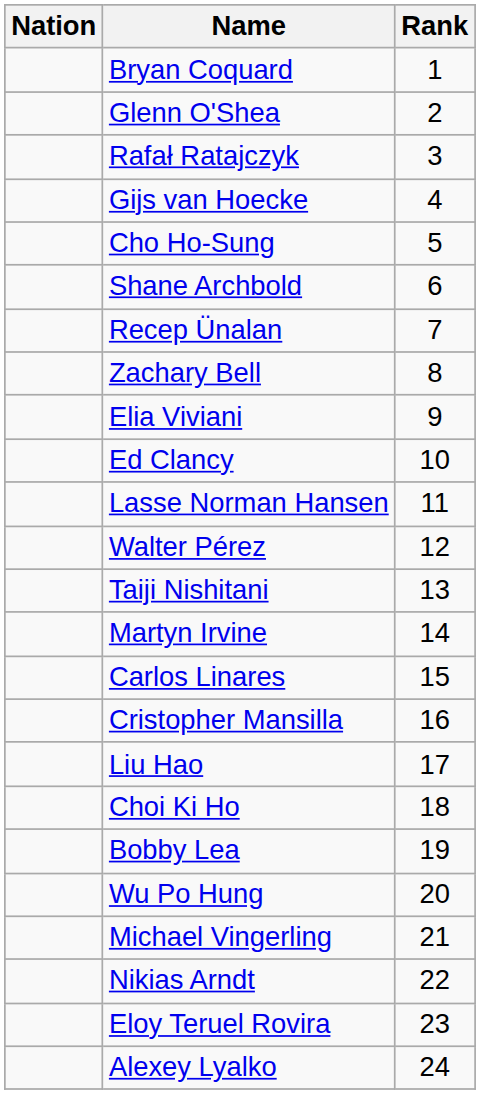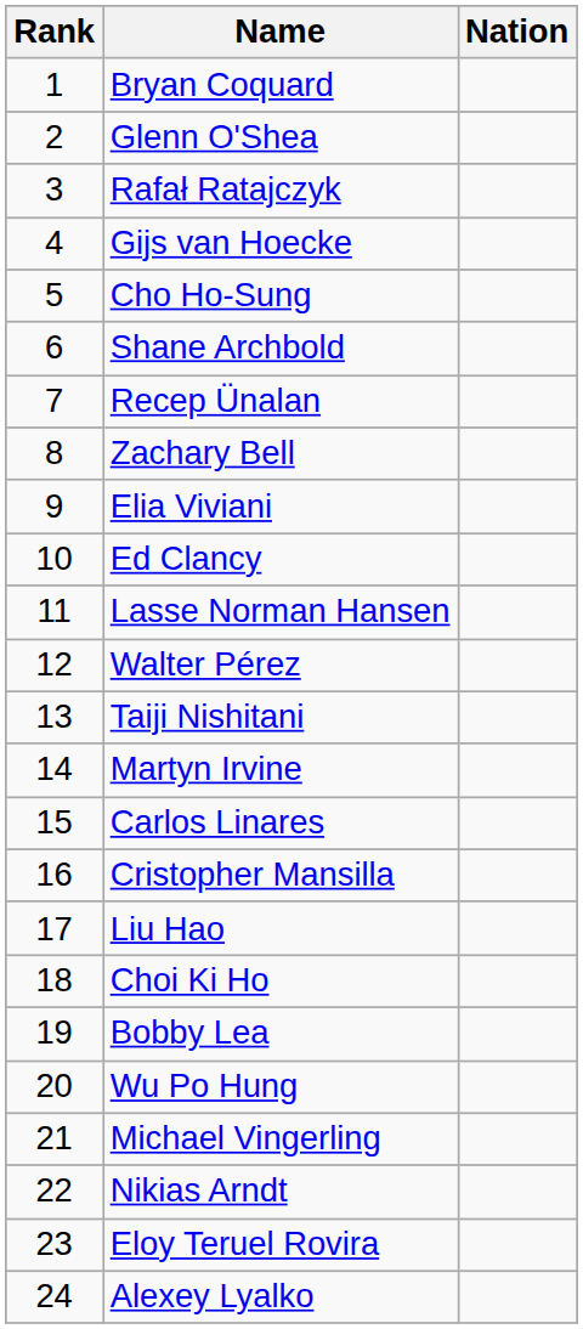 <table class="wikitable sortable" style="text-align:center">
 <tr>
+<th>Rank</th>
+<th>Name</th>
 <th>Nation</th>
-<th>Name</th>
-<th>Rank</th>
 </tr>
 <tr>
+<td>1</td>
+<td align=left><a href='#'>Bryan Coquard</a></td>
 <td align=left></td>
-<td align=left><a href='#'>Bryan Coquard</a></td>
-<td>1</td>
 </tr>
 <tr>
+<td>2</td>
+<td align=left><a href='#'>Glenn O'Shea</a></td>
 <td align=left></td>
-<td align=left><a href='#'>Glenn O'Shea</a></td>
-<td>2</td>
 </tr>
 <tr>
+<td>3</td>
+<td align=left><a href='#'>Rafał Ratajczyk</a></td>
 <td align=left></td>
-<td align=left><a href='#'>Rafał Ratajczyk</a></td>
-<td>3</td>
 </tr>
 <tr>
+<td>4</td>
+<td align=left><a href='#'>Gijs van Hoecke</a></td>
 <td align=left></td>
-<td align=left><a href='#'>Gijs van Hoecke</a></td>
-<td>4</td>
 </tr>
 <tr>
+<td>5</td>
+<td align=left><a href='#'>Cho Ho-Sung</a></td>
 <td align=left></td>
-<td align=left><a href='#'>Cho Ho-Sung</a></td>
-<td>5</td>
 </tr>
 <tr>
+<td>6</td>
+<td align=left><a href='#'>Shane Archbold</a></td>
 <td align=left></td>
-<td align=left><a href='#'>Shane Archbold</a></td>
-<td>6</td>
 </tr>
 <tr>
+<td>7</td>
+<td align=left><a href='#'>Recep Ünalan</a></td>
 <td align=left></td>
-<td align=left><a href='#'>Recep Ünalan</a></td>
-<td>7</td>
 </tr>
 <tr>
+<td>8</td>
+<td align=left><a href='#'>Zachary Bell</a></td>
 <td align=left></td>
-<td align=left><a href='#'>Zachary Bell</a></td>
-<td>8</td>
 </tr>
 <tr>
+<td>9</td>
+<td align=left><a href='#'>Elia Viviani</a></td>
 <td align=left></td>
-<td align=left><a href='#'>Elia Viviani</a></td>
-<td>9</td>
 </tr>
 <tr>
+<td>10</td>
+<td align=left><a href='#'>Ed Clancy</a></td>
 <td align=left></td>
-<td align=left><a href='#'>Ed Clancy</a></td>
-<td>10</td>
 </tr>
 <tr>
+<td>11</td>
+<td align=left><a href='#'>Lasse Norman Hansen</a></td>
 <td align=left></td>
-<td align=left><a href='#'>Lasse Norman Hansen</a></td>
-<td>11</td>
 </tr>
 <tr>
+<td>12</td>
+<td align=left><a href='#'>Walter Pérez</a></td>
 <td align=left></td>
-<td align=left><a href='#'>Walter Pérez</a></td>
-<td>12</td>
 </tr>
 <tr>
+<td>13</td>
+<td align=left><a href='#'>Taiji Nishitani</a></td>
 <td align=left></td>
-<td align=left><a href='#'>Taiji Nishitani</a></td>
-<td>13</td>
 </tr>
 <tr>
+<td>14</td>
+<td align=left><a href='#'>Martyn Irvine</a></td>
 <td align=left></td>
-<td align=left><a href='#'>Martyn Irvine</a></td>
-<td>14</td>
 </tr>
 <tr>
+<td>15</td>
+<td align=left><a href='#'>Carlos Linares</a></td>
 <td align=left></td>
-<td align=left><a href='#'>Carlos Linares</a></td>
-<td>15</td>
 </tr>
 <tr>
+<td>16</td>
+<td align=left><a href='#'>Cristopher Mansilla</a></td>
 <td align=left></td>
-<td align=left><a href='#'>Cristopher Mansilla</a></td>
-<td>16</td>
 </tr>
 <tr>
+<td>17</td>
+<td align=left><a href='#'>Liu Hao</a></td>
 <td align=left></td>
-<td align=left><a href='#'>Liu Hao</a></td>
-<td>17</td>
 </tr>
 <tr>
+<td>18</td>
+<td align=left><a href='#'>Choi Ki Ho</a></td>
 <td align=left></td>
-<td align=left><a href='#'>Choi Ki Ho</a></td>
-<td>18</td>
 </tr>
 <tr>
+<td>19</td>
+<td align=left><a href='#'>Bobby Lea</a></td>
 <td align=left></td>
-<td align=left><a href='#'>Bobby Lea</a></td>
-<td>19</td>
 </tr>
 <tr>
+<td>20</td>
+<td align=left><a href='#'>Wu Po Hung</a></td>
 <td align=left></td>
-<td align=left><a href='#'>Wu Po Hung</a></td>
-<td>20</td>
 </tr>
 <tr>
+<td>21</td>
+<td align=left><a href='#'>Michael Vingerling</a></td>
 <td align=left></td>
-<td align=left><a href='#'>Michael Vingerling</a></td>
-<td>21</td>
 </tr>
 <tr>
+<td>22</td>
+<td align=left><a href='#'>Nikias Arndt</a></td>
 <td align=left></td>
-<td align=left><a href='#'>Nikias Arndt</a></td>
-<td>22</td>
 </tr>
 <tr>
+<td>23</td>
+<td align=left><a href='#'>Eloy Teruel Rovira</a></td>
 <td align=left></td>
-<td align=left><a href='#'>Eloy Teruel Rovira</a></td>
-<td>23</td>
 </tr>
 <tr>
+<td>24</td>
+<td align=left><a href='#'>Alexey Lyalko</a></td>
 <td align=left></td>
-<td align=left><a href='#'>Alexey Lyalko</a></td>
-<td>24</td>
 </tr>
 </table>
